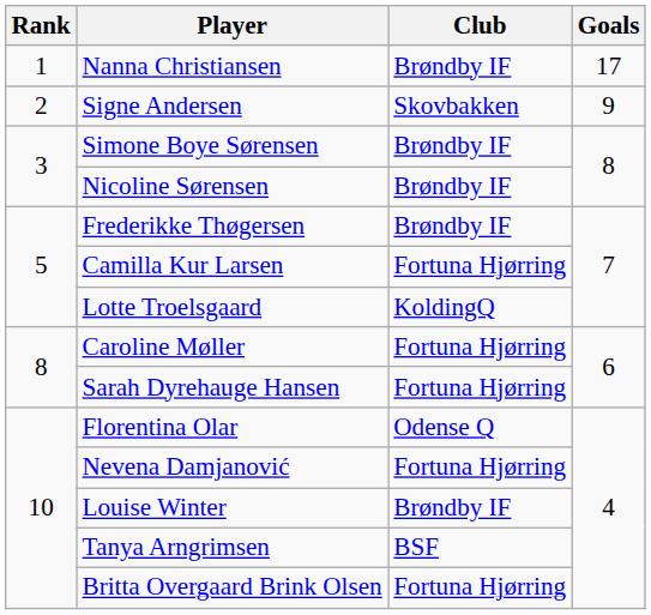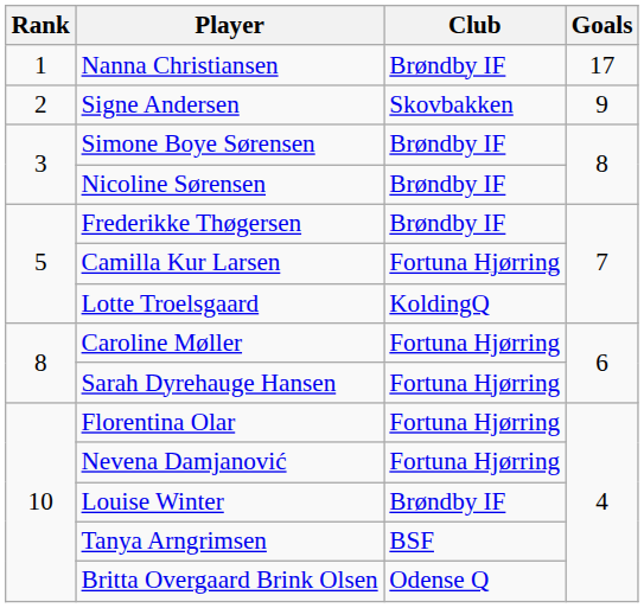 <table class="wikitable" style="text-align:center">
 <tr>
 <th>Rank</th>
 <th>Player</th>
 <th>Club</th>
 <th>Goals</th>
 </tr>
 <tr>
 <td>1</td>
 <td align="left"> <a href='#'>Nanna Christiansen</a></td>
 <td align="left"><a href='#'>Brøndby IF</a></td>
 <td>17</td>
 </tr>
 <tr>
 <td>2</td>
 <td align="left"> <a href='#'>Signe Andersen</a></td>
 <td align="left"><a href='#'>Skovbakken</a></td>
 <td>9</td>
 </tr>
 <tr>
 <td rowspan=2>3</td>
 <td align="left"> <a href='#'>Simone Boye Sørensen</a></td>
 <td align="left"><a href='#'>Brøndby IF</a></td>
 <td rowspan=2>8</td>
 </tr>
 <tr>
 <td align="left"> <a href='#'>Nicoline Sørensen</a></td>
 <td align="left"><a href='#'>Brøndby IF</a></td>
 </tr>
 <tr>
 <td rowspan=3>5</td>
 <td align="left"> <a href='#'>Frederikke Thøgersen</a></td>
 <td align="left"><a href='#'>Brøndby IF</a></td>
 <td rowspan=3>7</td>
 </tr>
 <tr>
 <td align="left"> <a href='#'>Camilla Kur Larsen</a></td>
 <td align="left"><a href='#'>Fortuna Hjørring</a></td>
 </tr>
 <tr>
 <td align="left"> <a href='#'>Lotte Troelsgaard</a></td>
 <td align="left"><a href='#'>KoldingQ</a></td>
 </tr>
 <tr>
 <td rowspan=2>8</td>
 <td align="left"> <a href='#'>Caroline Møller</a></td>
 <td align="left"><a href='#'>Fortuna Hjørring</a></td>
 <td rowspan=2>6</td>
 </tr>
 <tr>
 <td align="left"> <a href='#'>Sarah Dyrehauge Hansen</a></td>
 <td align="left"><a href='#'>Fortuna Hjørring</a></td>
 </tr>
 <tr>
 <td rowspan=5>10</td>
 <td align="left"> <a href='#'>Florentina Olar</a></td>
-<td align="left"><a href='#'>Odense Q</a></td>
+<td align="left"><a href='#'>Fortuna Hjørring</a></td>
 <td rowspan=5>4</td>
 </tr>
 <tr>
 <td align="left"> <a href='#'>Nevena Damjanović</a></td>
 <td align="left"><a href='#'>Fortuna Hjørring</a></td>
 </tr>
 <tr>
 <td align="left"> <a href='#'>Louise Winter</a></td>
 <td align="left"><a href='#'>Brøndby IF</a></td>
 </tr>
 <tr>
 <td align="left"> <a href='#'>Tanya Arngrimsen</a></td>
 <td align="left"><a href='#'>BSF</a></td>
 </tr>
 <tr>
 <td align="left"> <a href='#'>Britta Overgaard Brink Olsen</a></td>
-<td align="left"><a href='#'>Fortuna Hjørring</a></td>
+<td align="left"><a href='#'>Odense Q</a></td>
 </tr>
 </table>
